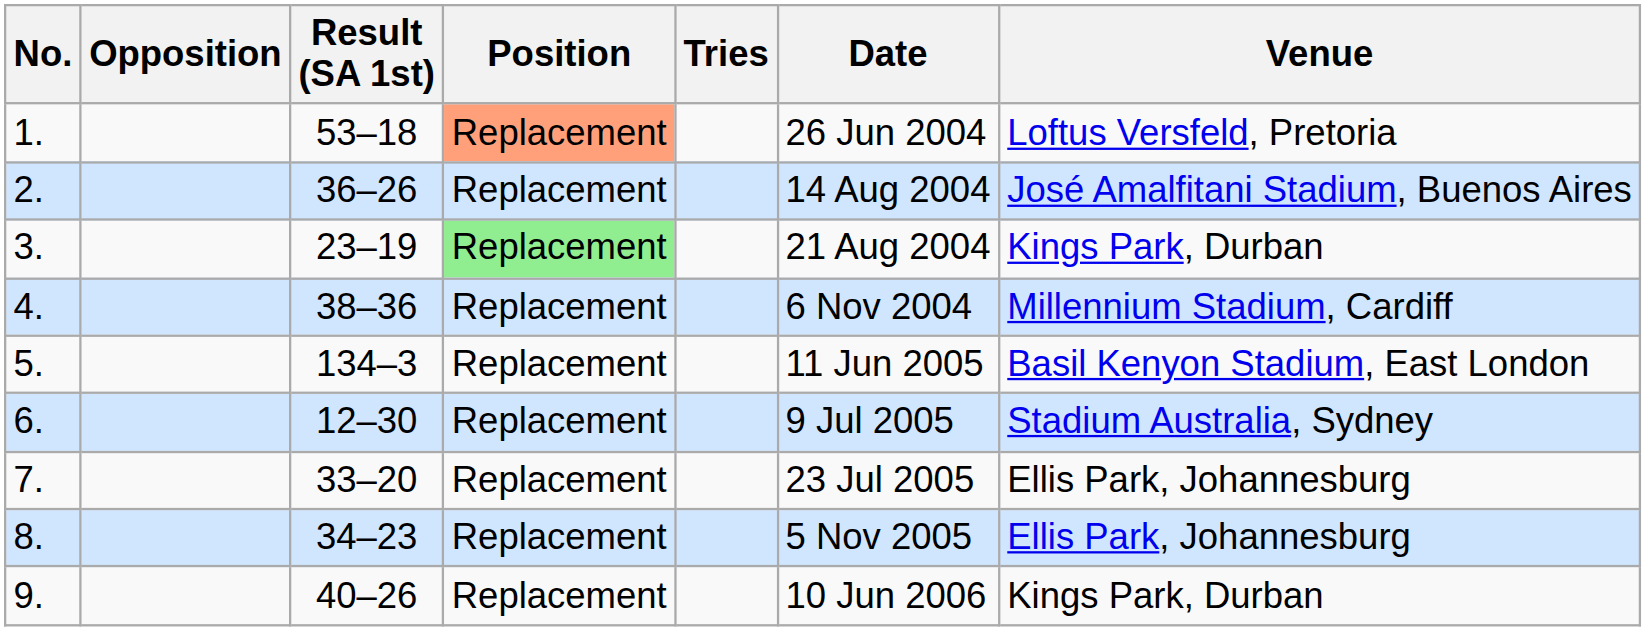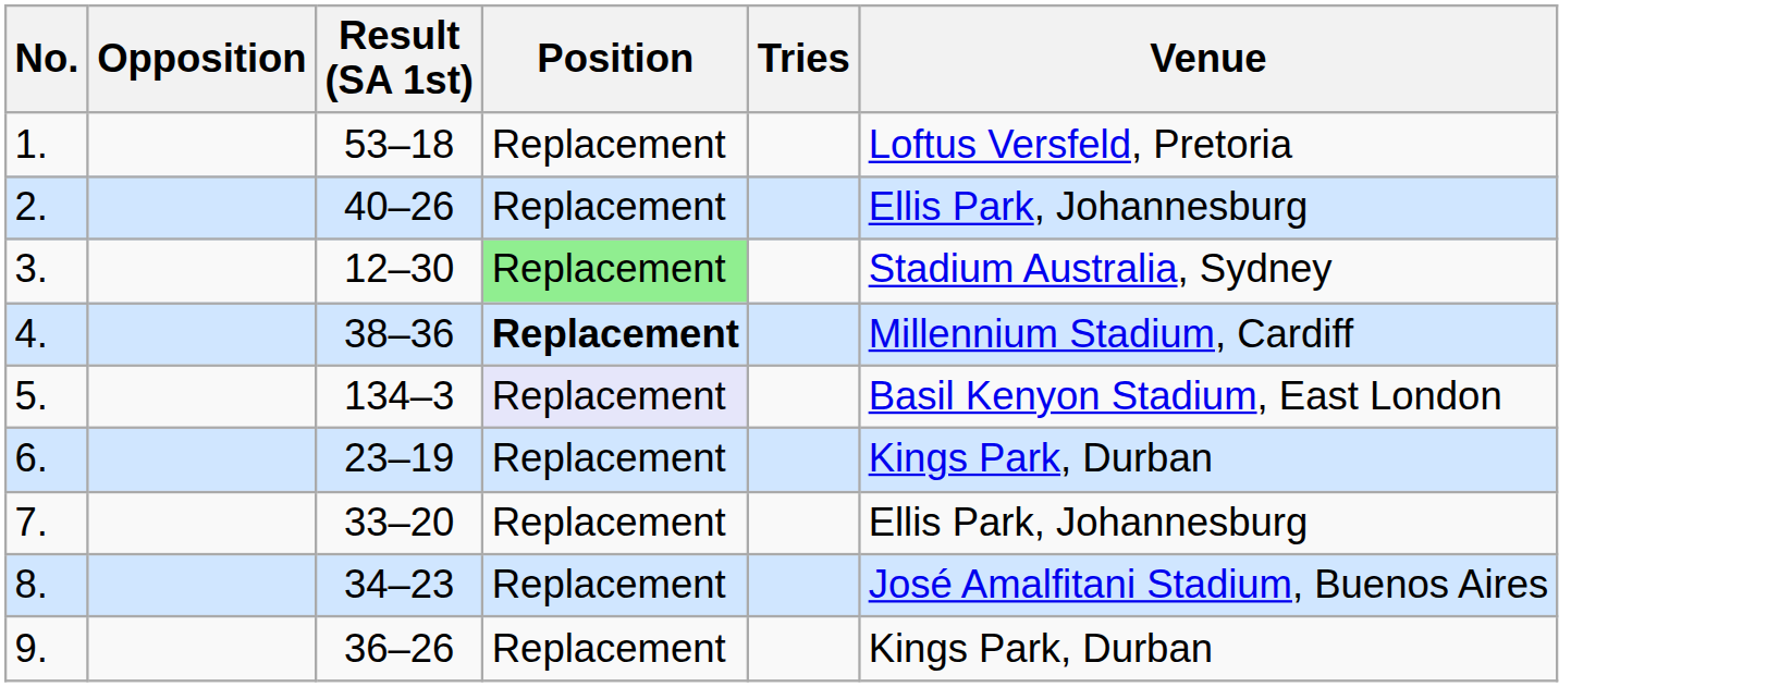 <table class="wikitable sortable">
 <tr>
 <th>No.</th>
 <th>Opposition</th>
 <th>Result<br>(SA 1st)</th>
 <th>Position</th>
 <th>Tries</th>
-<th>Date</th>
 <th>Venue</th>
 </tr>
 <tr>
 <td>1.</td>
 <td></td>
 <td align="center">53–18</td>
-<td style="background: lightsalmon;">Replacement</td>
+<td>Replacement</td>
 <td></td>
-<td>26 Jun 2004</td>
 <td><a href='#'>Loftus Versfeld</a>, Pretoria</td>
 </tr>
 <tr style="background: #D0E6FF;">
 <td>2.</td>
 <td></td>
-<td align="center">36–26</td>
+<td align="center">40–26</td>
 <td>Replacement</td>
 <td></td>
-<td>14 Aug 2004</td>
-<td><a href='#'>José Amalfitani Stadium</a>, Buenos Aires</td>
+<td><a href='#'>Ellis Park</a>, Johannesburg</td>
 </tr>
 <tr>
 <td>3.</td>
 <td></td>
-<td align="center">23–19</td>
+<td align="center">12–30</td>
 <td style="background: lightgreen;">Replacement</td>
 <td></td>
-<td>21 Aug 2004</td>
-<td><a href='#'>Kings Park</a>, Durban</td>
+<td><a href='#'>Stadium Australia</a>, Sydney</td>
 </tr>
 <tr style="background: #D0E6FF;">
 <td>4.</td>
 <td></td>
 <td align="center">38–36</td>
-<td>Replacement</td>
+<td><strong>Replacement</strong></td>
 <td></td>
-<td>6 Nov 2004</td>
 <td><a href='#'>Millennium Stadium</a>, Cardiff</td>
 </tr>
 <tr>
 <td>5.</td>
 <td></td>
 <td align="center">134–3</td>
-<td>Replacement</td>
+<td style="background: lavender;">Replacement</td>
 <td></td>
-<td>11 Jun 2005</td>
 <td><a href='#'>Basil Kenyon Stadium</a>, East London</td>
 </tr>
 <tr style="background: #D0E6FF;">
 <td>6.</td>
 <td></td>
-<td align="center">12–30</td>
+<td align="center">23–19</td>
 <td>Replacement</td>
 <td></td>
-<td>9 Jul 2005</td>
-<td><a href='#'>Stadium Australia</a>, Sydney</td>
+<td><a href='#'>Kings Park</a>, Durban</td>
 </tr>
 <tr>
 <td>7.</td>
 <td></td>
 <td align="center">33–20</td>
 <td>Replacement</td>
 <td></td>
-<td>23 Jul 2005</td>
 <td>Ellis Park, Johannesburg</td>
 </tr>
 <tr style="background: #D0E6FF;">
 <td>8.</td>
 <td></td>
 <td align="center">34–23</td>
 <td>Replacement</td>
 <td></td>
-<td>5 Nov 2005</td>
-<td><a href='#'>Ellis Park</a>, Johannesburg</td>
+<td><a href='#'>José Amalfitani Stadium</a>, Buenos Aires</td>
 </tr>
 <tr>
 <td>9.</td>
 <td></td>
-<td align="center">40–26</td>
+<td align="center">36–26</td>
 <td>Replacement</td>
 <td></td>
-<td>10 Jun 2006</td>
 <td>Kings Park, Durban</td>
 </tr>
 </table>
